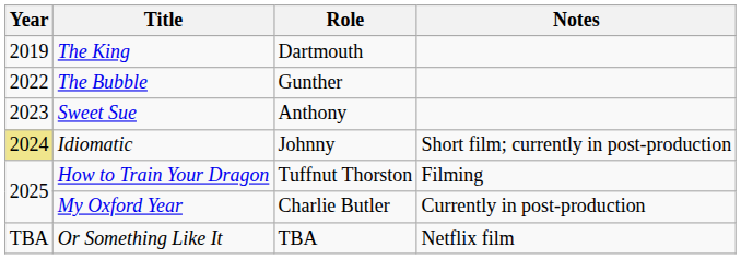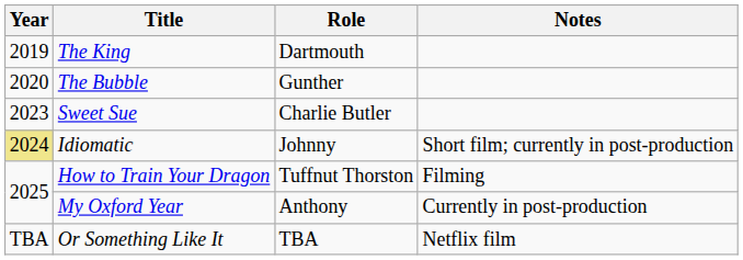 <table class="wikitable sortable">
 <tr>
 <th>Year</th>
 <th>Title</th>
 <th>Role</th>
 <th>Notes</th>
 </tr>
 <tr>
 <td>2019</td>
 <td><em><a href='#'>The King</a></em></td>
 <td>Dartmouth</td>
 <td></td>
 </tr>
 <tr>
-<td>2022</td>
+<td>2020</td>
 <td><em><a href='#'>The Bubble</a></em></td>
 <td>Gunther</td>
 <td></td>
 </tr>
 <tr>
 <td>2023</td>
 <td><em><a href='#'>Sweet Sue</a></em></td>
-<td>Anthony</td>
+<td>Charlie Butler</td>
 <td></td>
 </tr>
 <tr>
 <td style="background: khaki;">2024</td>
 <td><em>Idiomatic</em></td>
 <td>Johnny</td>
 <td>Short film; currently in post-production</td>
 </tr>
 <tr>
 <td rowspan="2">2025</td>
 <td><em><a href='#'>How to Train Your Dragon</a></em></td>
 <td>Tuffnut Thorston</td>
 <td>Filming</td>
 </tr>
 <tr>
 <td><em><a href='#'>My Oxford Year</a></em></td>
-<td>Charlie Butler</td>
+<td>Anthony</td>
 <td>Currently in post-production </td>
 </tr>
 <tr>
 <td>TBA</td>
 <td><em>Or Something Like It</em></td>
 <td>TBA</td>
 <td>Netflix film</td>
 </tr>
 </table>
